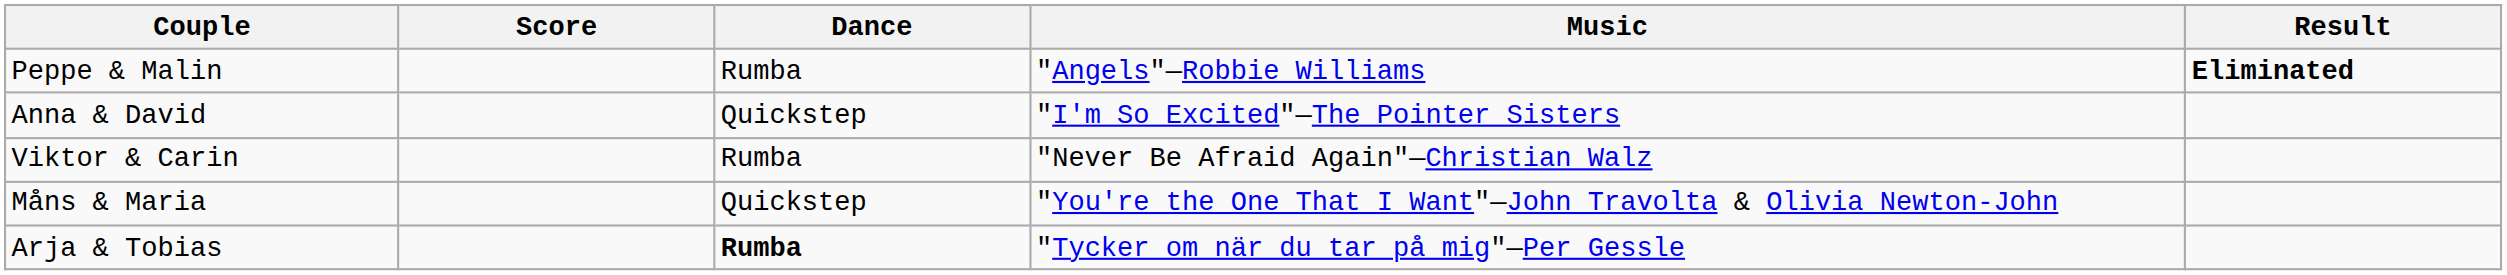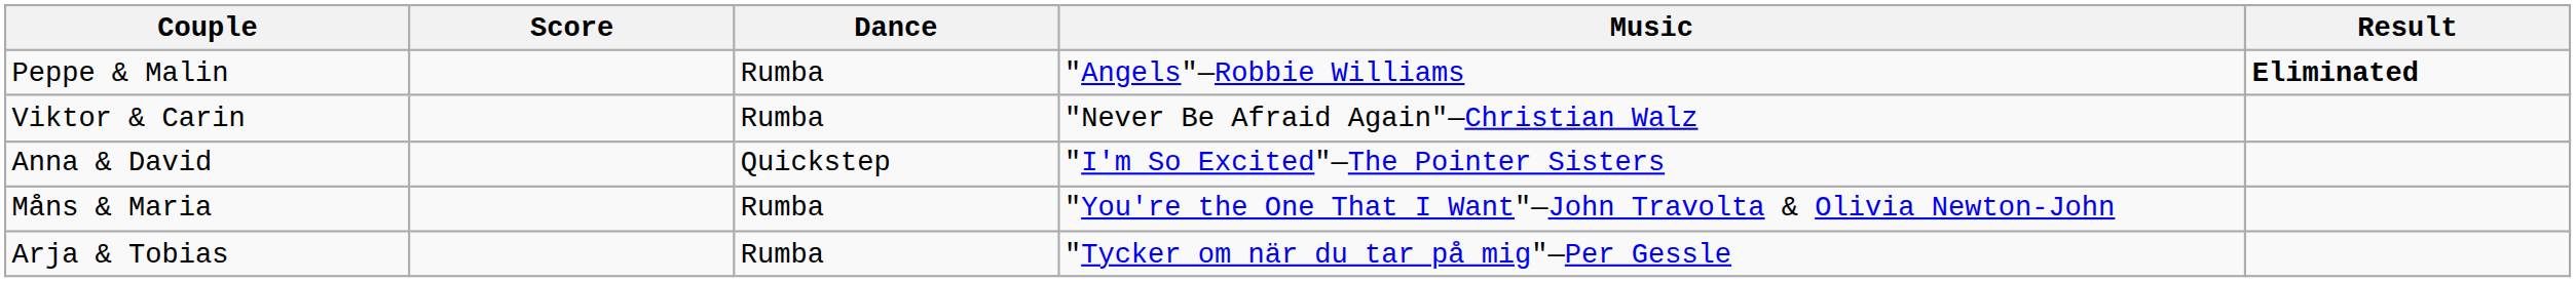 <table class="wikitable sortable" style="width:95%; white-space:nowrap">
 <tr>
 <th style="width:15%">Couple</th>
 <th style="width:12%">Score</th>
 <th style="width:12%">Dance</th>
 <th style="width:44%">Music</th>
 <th style="width:12%">Result</th>
 </tr>
 <tr>
 <td>Peppe & Malin</td>
 <td></td>
 <td>Rumba</td>
 <td>"<a href='#'>Angels</a>"—<a href='#'>Robbie Williams</a></td>
 <td><strong>Eliminated</strong></td>
 </tr>
 <tr>
+<td>Viktor & Carin</td>
+<td></td>
+<td>Rumba</td>
+<td>"Never Be Afraid Again"—<a href='#'>Christian Walz</a></td>
+<td></td>
+</tr>
+<tr>
 <td>Anna & David</td>
 <td></td>
 <td>Quickstep</td>
 <td>"<a href='#'>I'm So Excited</a>"—<a href='#'>The Pointer Sisters</a></td>
 <td></td>
 </tr>
 <tr>
-<td>Viktor & Carin</td>
+<td>Måns & Maria</td>
 <td></td>
 <td>Rumba</td>
-<td>"Never Be Afraid Again"—<a href='#'>Christian Walz</a></td>
-<td></td>
-</tr>
-<tr>
-<td>Måns & Maria</td>
-<td></td>
-<td>Quickstep</td>
 <td>"<a href='#'>You're the One That I Want</a>"—<a href='#'>John Travolta</a> & <a href='#'>Olivia Newton-John</a></td>
 <td></td>
 </tr>
 <tr>
 <td>Arja & Tobias</td>
 <td></td>
-<td><strong>Rumba</strong></td>
+<td>Rumba</td>
 <td>"<a href='#'>Tycker om när du tar på mig</a>"—<a href='#'>Per Gessle</a></td>
 <td></td>
 </tr>
 </table>
